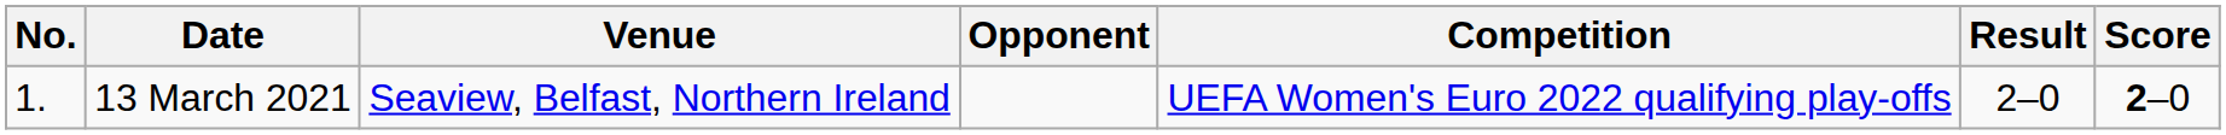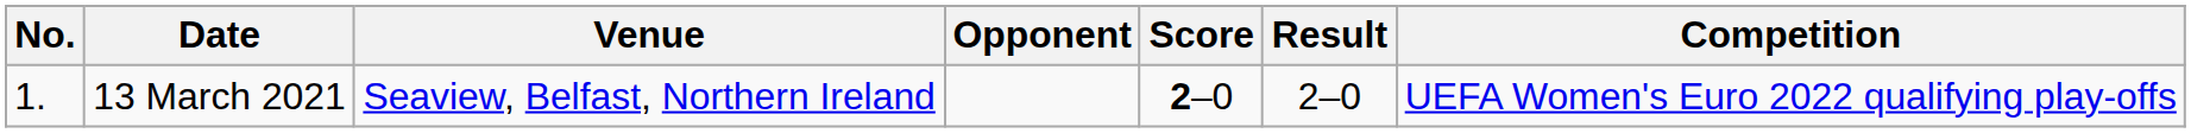 <table class="wikitable">
 <tr>
 <th>No.</th>
 <th>Date</th>
 <th>Venue</th>
 <th>Opponent</th>
+<th>Score</th>
+<th>Result</th>
 <th>Competition</th>
-<th>Result</th>
-<th>Score</th>
 </tr>
 <tr>
 <td>1.</td>
 <td>13 March 2021</td>
 <td><a href='#'>Seaview</a>, <a href='#'>Belfast</a>, <a href='#'>Northern Ireland</a></td>
 <td></td>
+<td align=center><strong>2</strong>–0</td>
+<td align=center>2–0</td>
 <td><a href='#'>UEFA Women's Euro 2022 qualifying play-offs</a></td>
-<td align=center>2–0</td>
-<td align=center><strong>2</strong>–0</td>
 </tr>
 </table>
